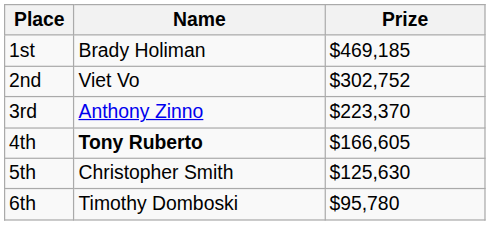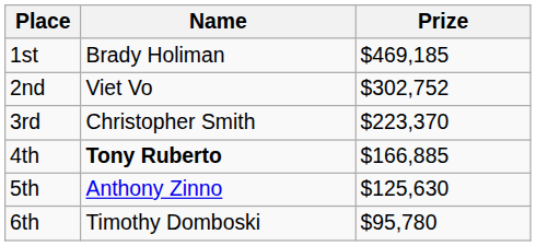 <table class="wikitable">
 <tr>
 <th style="width:50px;">Place</th>
 <th style="width:200px;">Name</th>
 <th style="width:125px;">Prize</th>
 </tr>
 <tr>
 <td>1st</td>
 <td> Brady Holiman</td>
 <td>$469,185</td>
 </tr>
 <tr>
 <td>2nd</td>
 <td> Viet Vo</td>
 <td>$302,752</td>
 </tr>
 <tr>
 <td>3rd</td>
-<td> <a href='#'>Anthony Zinno</a></td>
+<td> Christopher Smith</td>
 <td>$223,370</td>
 </tr>
 <tr>
 <td>4th</td>
 <td><strong> Tony Ruberto</strong></td>
-<td>$166,605</td>
+<td>$166,885</td>
 </tr>
 <tr>
 <td>5th</td>
-<td> Christopher Smith</td>
+<td> <a href='#'>Anthony Zinno</a></td>
 <td>$125,630</td>
 </tr>
 <tr>
 <td>6th</td>
 <td>  Timothy Domboski</td>
 <td>$95,780</td>
 </tr>
 </table>
